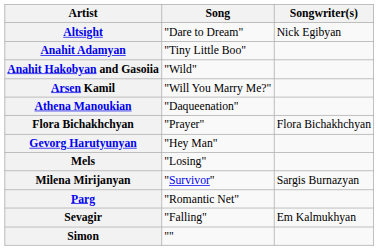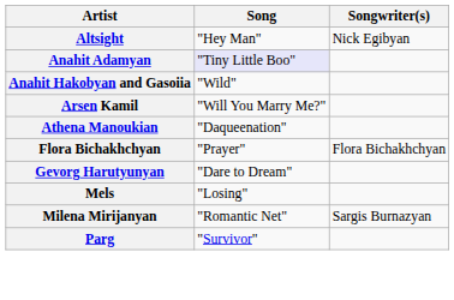 <table class="sortable wikitable plainrowheaders" style="margin: 1em auto 1em auto; text-align:left">
 <tr>
 <th>Artist</th>
 <th>Song</th>
 <th class="unsortable">Songwriter(s)</th>
 </tr>
 <tr>
 <th scope="row"><a href='#'>Altsight</a></th>
-<td>"Dare to Dream"</td>
+<td>"Hey Man"</td>
 <td>Nick Egibyan</td>
 </tr>
 <tr>
 <th scope="row"><a href='#'>Anahit Adamyan</a></th>
-<td>"Tiny Little Boo"</td>
+<td style="background: lavender;">"Tiny Little Boo"</td>
 <td></td>
 </tr>
 <tr>
 <th scope="row"><a href='#'>Anahit Hakobyan</a> and Gasoiia</th>
 <td>"Wild"</td>
 <td></td>
 </tr>
 <tr>
 <th scope="row"><a href='#'>Arsen</a>  Kamil</th>
 <td>"Will You Marry Me?"</td>
 <td></td>
 </tr>
 <tr>
 <th scope="row"><a href='#'>Athena Manoukian</a></th>
 <td>"Daqueenation"</td>
 <td></td>
 </tr>
 <tr>
 <th scope="row">Flora Bichakhchyan</th>
 <td>"Prayer"</td>
 <td>Flora Bichakhchyan</td>
 </tr>
 <tr>
 <th scope="row"><a href='#'>Gevorg Harutyunyan</a></th>
-<td>"Hey Man"</td>
+<td>"Dare to Dream"</td>
 <td></td>
 </tr>
 <tr>
 <th scope="row">Mels</th>
 <td>"Losing"</td>
 <td></td>
 </tr>
 <tr>
 <th scope="row">Milena Mirijanyan</th>
-<td>"<a href='#'>Survivor</a>"</td>
+<td>"Romantic Net"</td>
 <td>Sargis Burnazyan</td>
 </tr>
 <tr>
 <th scope="row"><a href='#'>Parg</a></th>
-<td>"Romantic Net"</td>
-<td></td>
-</tr>
-<tr>
-<th scope="row">Sevagir</th>
-<td>"Falling"</td>
-<td>Em Kalmukhyan</td>
-</tr>
-<tr>
-<th scope="row">Simon</th>
-<td>"" </td>
+<td>"<a href='#'>Survivor</a>"</td>
 <td></td>
 </tr>
 </table>
